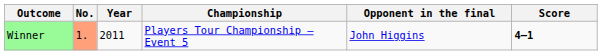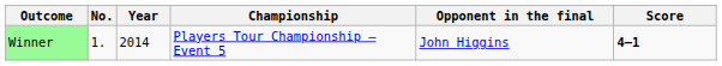 <table class="sortable wikitable">
 <tr>
 <th width="80">Outcome</th>
 <th width="20">No.</th>
 <th width="50">Year</th>
 <th width="250">Championship</th>
 <th width="200">Opponent in the final</th>
 <th width="100">Score</th>
 </tr>
 <tr>
 <td style="background:#98FB98;">Winner</td>
-<td style="background: lightsalmon;">1.</td>
-<td>2011</td>
+<td>1.</td>
+<td>2014</td>
 <td><a href='#'>Players Tour Championship – Event 5</a></td>
 <td> <a href='#'>John Higgins</a></td>
 <td><strong>4–1</strong></td>
 </tr>
 </table>
